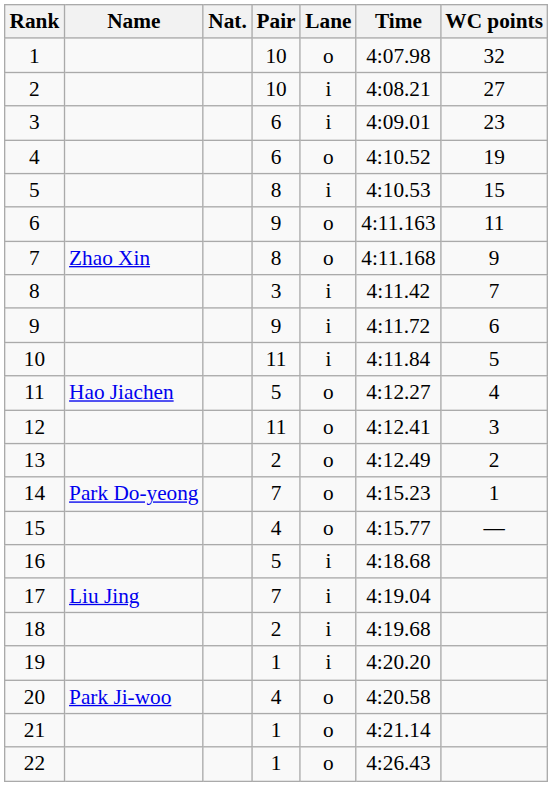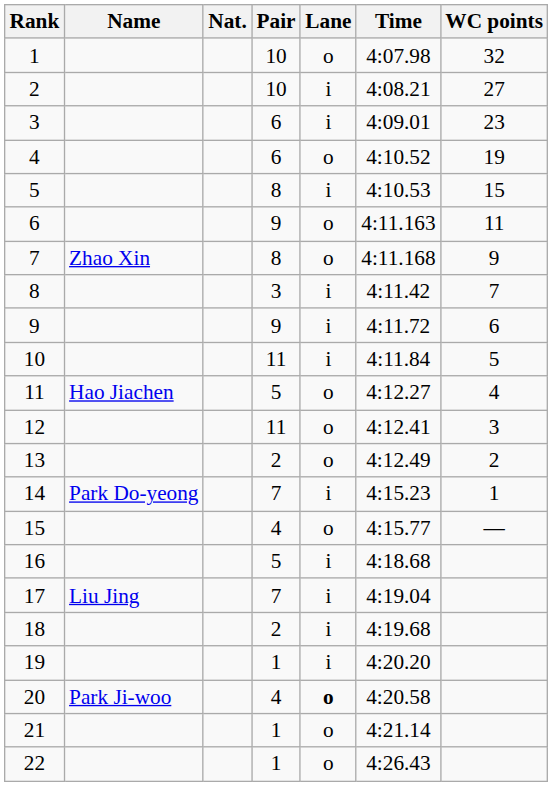 <table class="wikitable sortable" style="text-align:center">
 <tr>
 <th>Rank</th>
 <th>Name</th>
 <th>Nat.</th>
 <th>Pair</th>
 <th>Lane</th>
 <th>Time</th>
 <th>WC points</th>
 </tr>
 <tr>
 <td>1</td>
 <td align=left></td>
 <td></td>
 <td>10</td>
 <td>o</td>
 <td>4:07.98</td>
 <td>32</td>
 </tr>
 <tr>
 <td>2</td>
 <td align=left></td>
 <td></td>
 <td>10</td>
 <td>i</td>
 <td>4:08.21</td>
 <td>27</td>
 </tr>
 <tr>
 <td>3</td>
 <td align=left></td>
 <td></td>
 <td>6</td>
 <td>i</td>
 <td>4:09.01</td>
 <td>23</td>
 </tr>
 <tr>
 <td>4</td>
 <td align=left></td>
 <td></td>
 <td>6</td>
 <td>o</td>
 <td>4:10.52</td>
 <td>19</td>
 </tr>
 <tr>
 <td>5</td>
 <td align=left></td>
 <td></td>
 <td>8</td>
 <td>i</td>
 <td>4:10.53</td>
 <td>15</td>
 </tr>
 <tr>
 <td>6</td>
 <td align=left></td>
 <td></td>
 <td>9</td>
 <td>o</td>
 <td>4:11.163</td>
 <td>11</td>
 </tr>
 <tr>
 <td>7</td>
 <td align=left><a href='#'>Zhao Xin</a></td>
 <td></td>
 <td>8</td>
 <td>o</td>
 <td>4:11.168</td>
 <td>9</td>
 </tr>
 <tr>
 <td>8</td>
 <td align=left></td>
 <td></td>
 <td>3</td>
 <td>i</td>
 <td>4:11.42</td>
 <td>7</td>
 </tr>
 <tr>
 <td>9</td>
 <td align=left></td>
 <td></td>
 <td>9</td>
 <td>i</td>
 <td>4:11.72</td>
 <td>6</td>
 </tr>
 <tr>
 <td>10</td>
 <td align=left></td>
 <td></td>
 <td>11</td>
 <td>i</td>
 <td>4:11.84</td>
 <td>5</td>
 </tr>
 <tr>
 <td>11</td>
 <td align=left><a href='#'>Hao Jiachen</a></td>
 <td></td>
 <td>5</td>
 <td>o</td>
 <td>4:12.27</td>
 <td>4</td>
 </tr>
 <tr>
 <td>12</td>
 <td align=left></td>
 <td></td>
 <td>11</td>
 <td>o</td>
 <td>4:12.41</td>
 <td>3</td>
 </tr>
 <tr>
 <td>13</td>
 <td align=left></td>
 <td></td>
 <td>2</td>
 <td>o</td>
 <td>4:12.49</td>
 <td>2</td>
 </tr>
 <tr>
 <td>14</td>
 <td align=left><a href='#'>Park Do-yeong</a></td>
 <td></td>
 <td>7</td>
-<td>o</td>
+<td>i</td>
 <td>4:15.23</td>
 <td>1</td>
 </tr>
 <tr>
 <td>15</td>
 <td align=left></td>
 <td></td>
 <td>4</td>
 <td>o</td>
 <td>4:15.77</td>
 <td>—</td>
 </tr>
 <tr>
 <td>16</td>
 <td align=left></td>
 <td></td>
 <td>5</td>
 <td>i</td>
 <td>4:18.68</td>
 <td></td>
 </tr>
 <tr>
 <td>17</td>
 <td align=left><a href='#'>Liu Jing</a></td>
 <td></td>
 <td>7</td>
 <td>i</td>
 <td>4:19.04</td>
 <td></td>
 </tr>
 <tr>
 <td>18</td>
 <td align=left></td>
 <td></td>
 <td>2</td>
 <td>i</td>
 <td>4:19.68</td>
 <td></td>
 </tr>
 <tr>
 <td>19</td>
 <td align=left></td>
 <td></td>
 <td>1</td>
 <td>i</td>
 <td>4:20.20</td>
 <td></td>
 </tr>
 <tr>
 <td>20</td>
 <td align=left><a href='#'>Park Ji-woo</a></td>
 <td></td>
 <td>4</td>
-<td>o</td>
+<td><strong>o</strong></td>
 <td>4:20.58</td>
 <td></td>
 </tr>
 <tr>
 <td>21</td>
 <td align=left></td>
 <td></td>
 <td>1</td>
 <td>o</td>
 <td>4:21.14</td>
 <td></td>
 </tr>
 <tr>
 <td>22</td>
 <td align=left></td>
 <td></td>
 <td>1</td>
 <td>o</td>
 <td>4:26.43</td>
 <td></td>
 </tr>
 </table>
